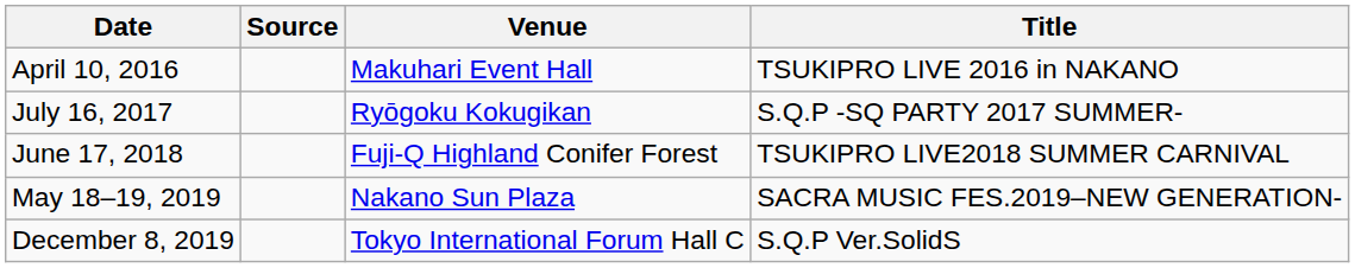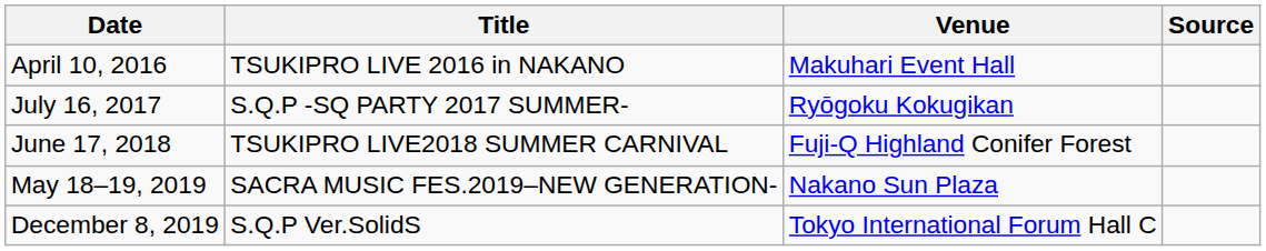 <table class="wikitable">
 <tr>
 <th>Date</th>
+<th>Title</th>
+<th>Venue</th>
 <th>Source</th>
-<th>Venue</th>
-<th>Title</th>
 </tr>
 <tr>
 <td>April 10, 2016</td>
+<td>TSUKIPRO LIVE 2016 in NAKANO</td>
+<td><a href='#'>Makuhari Event Hall</a></td>
 <td></td>
-<td><a href='#'>Makuhari Event Hall</a></td>
-<td>TSUKIPRO LIVE 2016 in NAKANO</td>
 </tr>
 <tr>
 <td>July 16, 2017</td>
+<td>S.Q.P -SQ PARTY 2017 SUMMER-</td>
+<td><a href='#'>Ryōgoku Kokugikan</a></td>
 <td></td>
-<td><a href='#'>Ryōgoku Kokugikan</a></td>
-<td>S.Q.P -SQ PARTY 2017 SUMMER-</td>
 </tr>
 <tr>
 <td>June 17, 2018</td>
+<td>TSUKIPRO LIVE2018 SUMMER CARNIVAL</td>
+<td><a href='#'>Fuji-Q Highland</a> Conifer Forest</td>
 <td></td>
-<td><a href='#'>Fuji-Q Highland</a> Conifer Forest</td>
-<td>TSUKIPRO LIVE2018 SUMMER CARNIVAL</td>
 </tr>
 <tr>
 <td>May 18–19, 2019</td>
+<td>SACRA MUSIC FES.2019–NEW GENERATION-</td>
+<td><a href='#'>Nakano Sun Plaza</a></td>
 <td></td>
-<td><a href='#'>Nakano Sun Plaza</a></td>
-<td>SACRA MUSIC FES.2019–NEW GENERATION-</td>
 </tr>
 <tr>
 <td>December 8, 2019</td>
+<td>S.Q.P Ver.SolidS</td>
+<td><a href='#'>Tokyo International Forum</a> Hall C</td>
 <td></td>
-<td><a href='#'>Tokyo International Forum</a> Hall C</td>
-<td>S.Q.P Ver.SolidS</td>
 </tr>
 </table>
